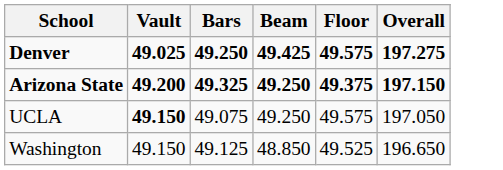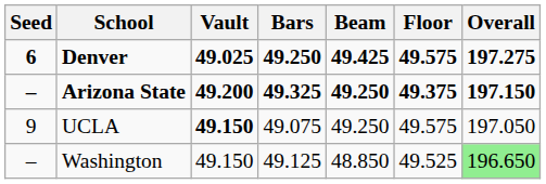 <table class="wikitable" style="white-space:nowrap; font-size:95%; text-align:center">
 <tr>
+<th>Seed</th>
 <th>School</th>
 <th>Vault</th>
 <th>Bars</th>
 <th>Beam</th>
 <th>Floor</th>
 <th>Overall</th>
 </tr>
 <tr>
+<td><strong>6</strong></td>
 <td align=left><strong>Denver</strong></td>
 <td><strong>49.025</strong></td>
 <td><strong>49.250</strong></td>
 <td><strong>49.425</strong></td>
 <td><strong>49.575</strong></td>
 <td><strong>197.275</strong></td>
 </tr>
 <tr>
+<td><strong>–</strong></td>
 <td align=left><strong>Arizona State</strong></td>
 <td><strong>49.200</strong></td>
 <td><strong>49.325</strong></td>
 <td><strong>49.250</strong></td>
 <td><strong>49.375</strong></td>
 <td><strong>197.150</strong></td>
 </tr>
 <tr>
+<td>9</td>
 <td align=left>UCLA</td>
 <td><strong>49.150</strong></td>
 <td>49.075</td>
 <td>49.250</td>
 <td>49.575</td>
 <td>197.050</td>
 </tr>
 <tr>
+<td>–</td>
 <td align=left>Washington</td>
 <td>49.150</td>
 <td>49.125</td>
 <td>48.850</td>
 <td>49.525</td>
-<td>196.650</td>
+<td style="background: lightgreen;">196.650</td>
 </tr>
 </table>
